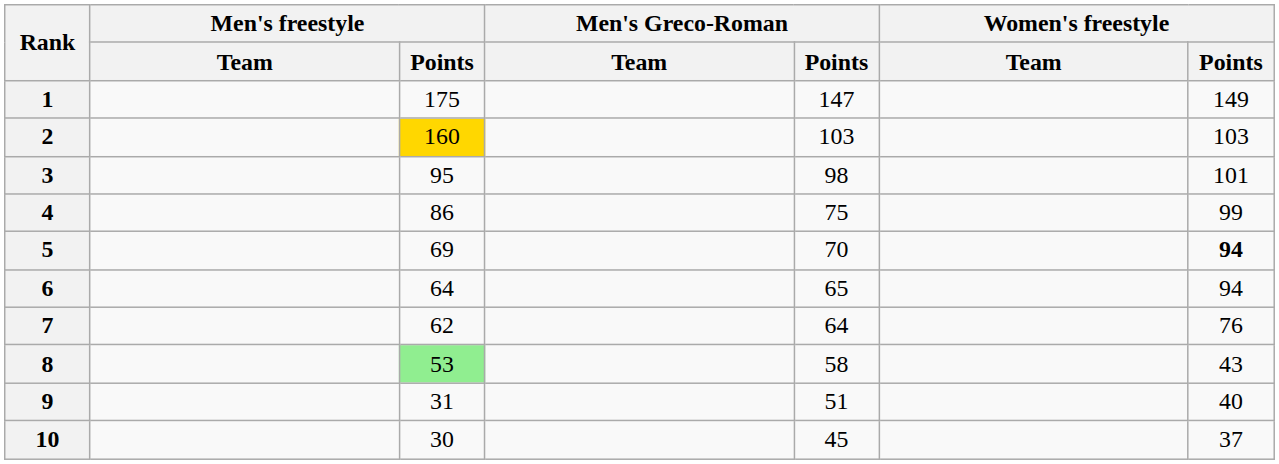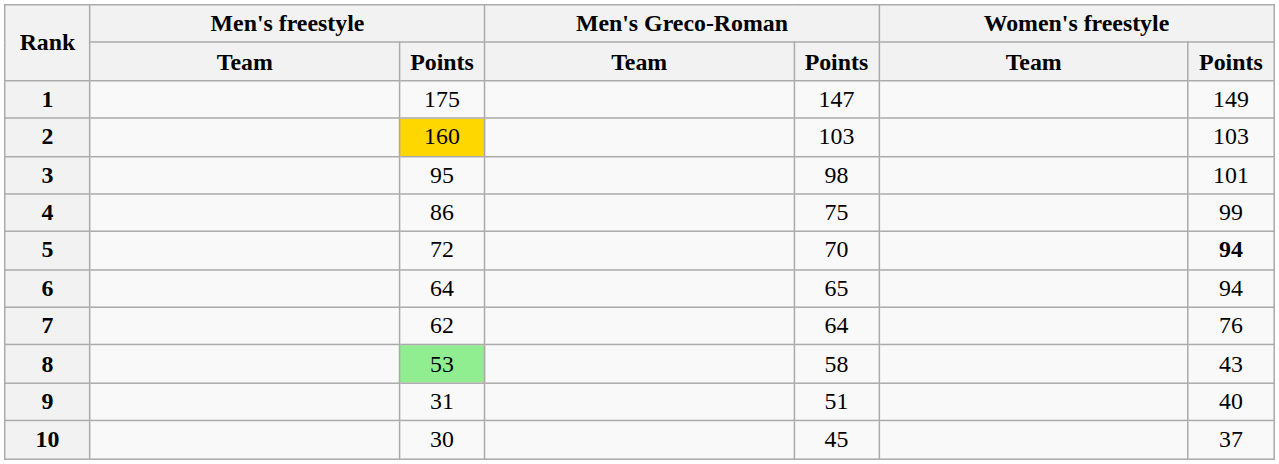 <table class="wikitable" style="text-align:center;">
 <tr>
 <th width=50 rowspan="2">Rank</th>
 <th colspan="2">Men's freestyle</th>
 <th colspan="2">Men's Greco-Roman</th>
 <th colspan="2">Women's freestyle</th>
 </tr>
 <tr>
 <th width=200>Team</th>
 <th width=50>Points</th>
 <th width=200>Team</th>
 <th width=50>Points</th>
 <th width=200>Team</th>
 <th width=50>Points</th>
 </tr>
 <tr>
 <th>1</th>
 <td align=left></td>
 <td>175</td>
 <td align=left></td>
 <td>147</td>
 <td align=left></td>
 <td>149</td>
 </tr>
 <tr>
 <th>2</th>
 <td align=left></td>
 <td style="background: gold;">160</td>
 <td align=left></td>
 <td>103</td>
 <td align=left></td>
 <td>103</td>
 </tr>
 <tr>
 <th>3</th>
 <td align=left></td>
 <td>95</td>
 <td align=left></td>
 <td>98</td>
 <td align=left></td>
 <td>101</td>
 </tr>
 <tr>
 <th>4</th>
 <td align=left></td>
 <td>86</td>
 <td align=left></td>
 <td>75</td>
 <td align=left></td>
 <td>99</td>
 </tr>
 <tr>
 <th>5</th>
 <td align=left></td>
-<td>69</td>
+<td>72</td>
 <td align=left></td>
 <td>70</td>
 <td align=left></td>
 <td><strong>94</strong></td>
 </tr>
 <tr>
 <th>6</th>
 <td align=left></td>
 <td>64</td>
 <td align=left></td>
 <td>65</td>
 <td align=left></td>
 <td>94</td>
 </tr>
 <tr>
 <th>7</th>
 <td align=left></td>
 <td>62</td>
 <td align=left></td>
 <td>64</td>
 <td align=left></td>
 <td>76</td>
 </tr>
 <tr>
 <th>8</th>
 <td align=left></td>
 <td style="background: lightgreen;">53</td>
 <td align=left></td>
 <td>58</td>
 <td align=left></td>
 <td>43</td>
 </tr>
 <tr>
 <th>9</th>
 <td align=left></td>
 <td>31</td>
 <td align=left></td>
 <td>51</td>
 <td align=left></td>
 <td>40</td>
 </tr>
 <tr>
 <th>10</th>
 <td align=left></td>
 <td>30</td>
 <td align=left></td>
 <td>45</td>
 <td align=left></td>
 <td>37</td>
 </tr>
 </table>
